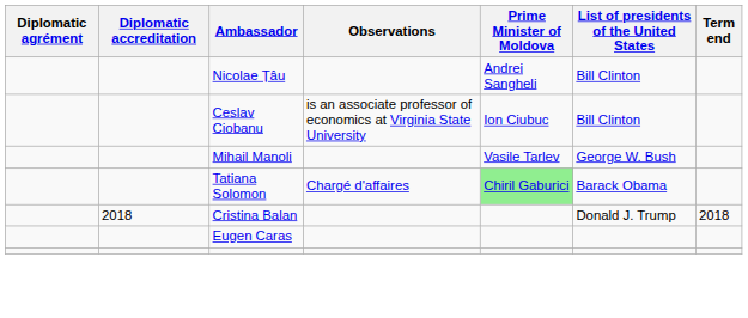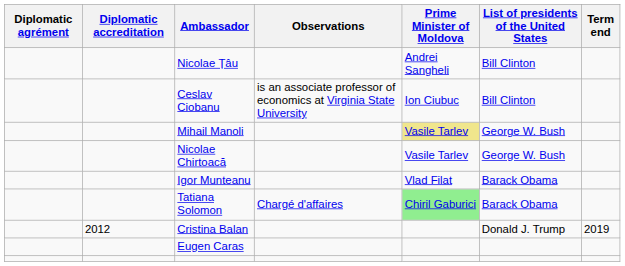 <table class="wikitable sortable">
 <tr>
 <th>Diplomatic <a href='#'>agrément</a></th>
 <th><a href='#'>Diplomatic accreditation</a></th>
 <th><a href='#'>Ambassador</a></th>
 <th>Observations</th>
 <th><a href='#'>Prime Minister of Moldova</a></th>
 <th><a href='#'>List of presidents of the United States</a></th>
 <th>Term end</th>
 </tr>
 <tr>
 <td></td>
 <td></td>
 <td><a href='#'>Nicolae Țâu</a></td>
 <td></td>
 <td><a href='#'>Andrei Sangheli</a></td>
 <td><a href='#'>Bill Clinton</a></td>
 <td></td>
 </tr>
 <tr>
 <td></td>
 <td></td>
 <td><a href='#'>Ceslav Ciobanu</a></td>
 <td>is an associate professor of economics at <a href='#'>Virginia State University</a></td>
 <td><a href='#'>Ion Ciubuc</a></td>
 <td><a href='#'>Bill Clinton</a></td>
 <td></td>
 </tr>
 <tr>
 <td></td>
 <td></td>
 <td><a href='#'>Mihail Manoli</a></td>
 <td></td>
+<td style="background: khaki;"><a href='#'>Vasile Tarlev</a></td>
+<td><a href='#'>George W. Bush</a></td>
+<td></td>
+</tr>
+<tr>
+<td></td>
+<td></td>
+<td><a href='#'>Nicolae Chirtoacă</a></td>
+<td></td>
 <td><a href='#'>Vasile Tarlev</a></td>
 <td><a href='#'>George W. Bush</a></td>
+<td></td>
+</tr>
+<tr>
+<td></td>
+<td></td>
+<td><a href='#'>Igor Munteanu</a></td>
+<td></td>
+<td><a href='#'>Vlad Filat</a></td>
+<td><a href='#'>Barack Obama</a></td>
 <td></td>
 </tr>
 <tr>
 <td></td>
 <td></td>
 <td><a href='#'>Tatiana Solomon</a></td>
 <td><a href='#'>Chargé d'affaires</a></td>
 <td style="background: lightgreen;"><a href='#'>Chiril Gaburici</a></td>
 <td><a href='#'>Barack Obama</a></td>
 <td></td>
 </tr>
 <tr>
 <td></td>
-<td>2018</td>
+<td>2012</td>
 <td><a href='#'>Cristina Balan</a></td>
 <td></td>
 <td></td>
 <td>Donald J. Trump</td>
-<td>2018</td>
+<td>2019</td>
 </tr>
 <tr>
 <td></td>
 <td></td>
 <td><a href='#'>Eugen Caras</a></td>
 <td></td>
 <td></td>
 <td></td>
 <td></td>
 </tr>
 <tr>
 <td></td>
 <td></td>
 <td></td>
 <td></td>
 <td></td>
 <td></td>
 <td></td>
 </tr>
 </table>
